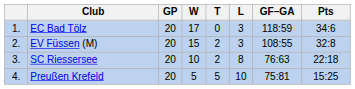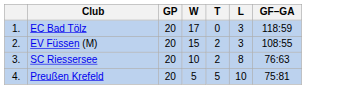 <table class="wikitable">
 <tr>
 <th width="30"></th>
 <th width="200">Club</th>
 <th width="30">GP</th>
 <th width="30">W</th>
 <th width="30">T</th>
 <th width="30">L</th>
 <th width="70">GF–GA</th>
-<th width="70">Pts</th>
 </tr>
 <tr bgcolor="#BCD2EE" align="center">
 <td>1.</td>
 <td align="left"><a href='#'>EC Bad Tölz</a></td>
 <td>20</td>
 <td>17</td>
 <td>0</td>
 <td>3</td>
 <td>118:59</td>
-<td>34:6</td>
 </tr>
 <tr bgcolor=#BCD2EE align="center">
 <td>2.</td>
 <td align="left"><a href='#'>EV Füssen</a> (M)</td>
 <td>20</td>
 <td>15</td>
 <td>2</td>
 <td>3</td>
 <td>108:55</td>
-<td>32:8</td>
 </tr>
 <tr bgcolor=#BCD2EE align="center">
 <td>3.</td>
 <td align="left"><a href='#'>SC Riessersee</a></td>
 <td>20</td>
 <td>10</td>
 <td>2</td>
 <td>8</td>
 <td>76:63</td>
-<td>22:18</td>
 </tr>
 <tr bgcolor=#BCD2EE align="center">
 <td>4.</td>
 <td align="left"><a href='#'>Preußen Krefeld</a></td>
 <td>20</td>
 <td>5</td>
 <td>5</td>
 <td>10</td>
 <td>75:81</td>
-<td>15:25</td>
 </tr>
 </table>
